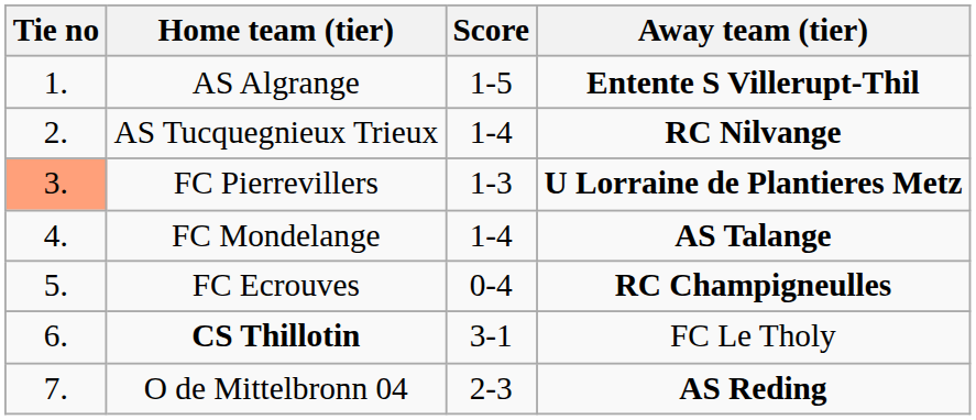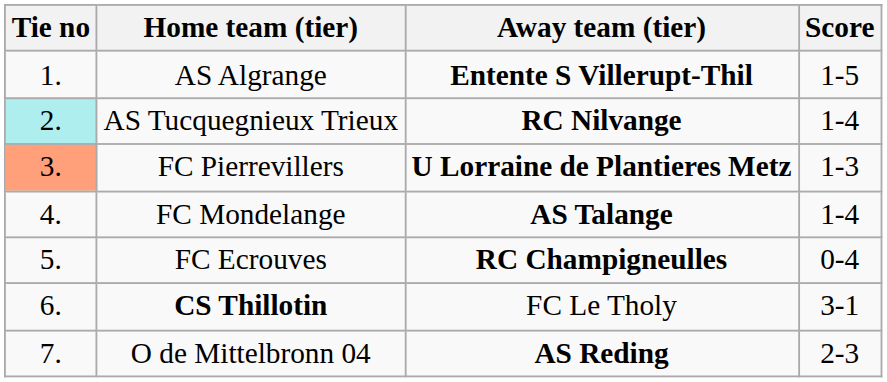 <table class="wikitable" style="text-align: center">
 <tr>
 <th>Tie no</th>
 <th>Home team (tier)</th>
+<th>Away team (tier)</th>
 <th>Score</th>
-<th>Away team (tier)</th>
 </tr>
 <tr>
 <td>1.</td>
 <td>AS Algrange</td>
+<td><strong>Entente S Villerupt-Thil</strong></td>
 <td>1-5</td>
-<td><strong>Entente S Villerupt-Thil</strong></td>
 </tr>
 <tr>
-<td>2.</td>
+<td style="background: paleturquoise;">2.</td>
 <td>AS Tucquegnieux Trieux</td>
+<td><strong>RC Nilvange</strong></td>
 <td>1-4</td>
-<td><strong>RC Nilvange</strong></td>
 </tr>
 <tr>
 <td style="background: lightsalmon;">3.</td>
 <td>FC Pierrevillers</td>
+<td><strong>U Lorraine de Plantieres Metz</strong></td>
 <td>1-3 </td>
-<td><strong>U Lorraine de Plantieres Metz</strong></td>
 </tr>
 <tr>
 <td>4.</td>
 <td>FC Mondelange</td>
+<td><strong>AS Talange</strong></td>
 <td>1-4 </td>
-<td><strong>AS Talange</strong></td>
 </tr>
 <tr>
 <td>5.</td>
 <td>FC Ecrouves</td>
+<td><strong>RC Champigneulles</strong></td>
 <td>0-4</td>
-<td><strong>RC Champigneulles</strong></td>
 </tr>
 <tr>
 <td>6.</td>
 <td><strong>CS Thillotin</strong></td>
+<td>FC Le Tholy</td>
 <td>3-1</td>
-<td>FC Le Tholy</td>
 </tr>
 <tr>
 <td>7.</td>
 <td>O de Mittelbronn 04</td>
+<td><strong>AS Reding</strong></td>
 <td>2-3</td>
-<td><strong>AS Reding</strong></td>
 </tr>
 </table>
